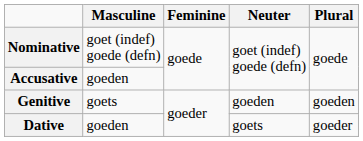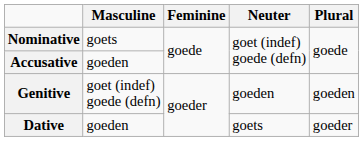 <table class="wikitable">
 <tr>
 <td></td>
 <th>Masculine</th>
 <th>Feminine</th>
 <th>Neuter</th>
 <th>Plural</th>
 </tr>
 <tr>
 <th>Nominative</th>
-<td>goet (indef)<br>goede (defn)</td>
+<td>goets</td>
 <td rowspan=2>goede</td>
 <td rowspan=2>goet (indef)<br>goede (defn)</td>
 <td rowspan=2>goede</td>
 </tr>
 <tr>
 <th>Accusative</th>
 <td>goeden</td>
 </tr>
 <tr>
 <th>Genitive</th>
-<td>goets</td>
+<td>goet (indef)<br>goede (defn)</td>
 <td rowspan=2>goeder</td>
 <td>goeden</td>
 <td>goeden</td>
 </tr>
 <tr>
 <th>Dative</th>
 <td>goeden</td>
 <td>goets</td>
 <td>goeder</td>
 </tr>
 </table>
